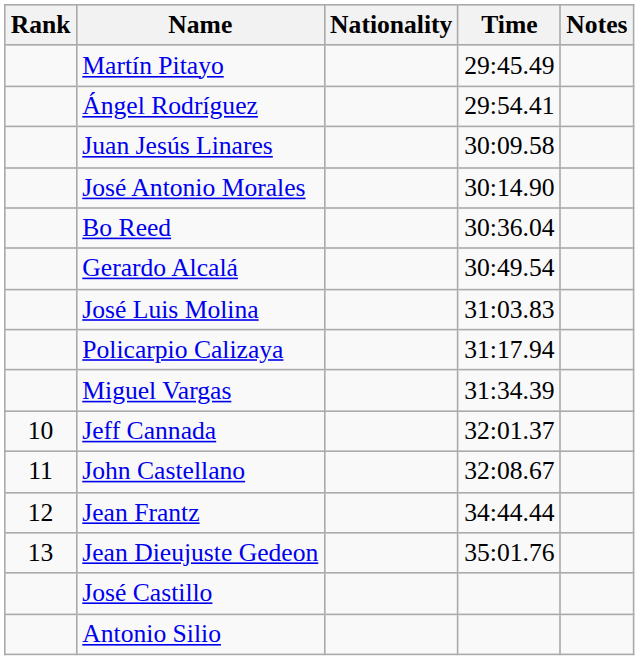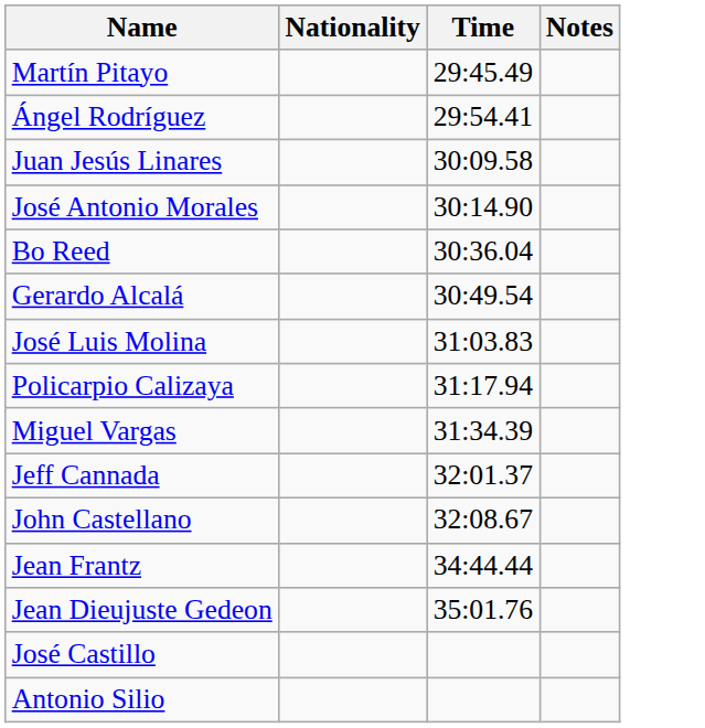 <table class="wikitable sortable" style="text-align:center">
 <tr>
-<th>Rank</th>
 <th>Name</th>
 <th>Nationality</th>
 <th>Time</th>
 <th>Notes</th>
 </tr>
 <tr>
-<td></td>
 <td align=left><a href='#'>Martín Pitayo</a></td>
 <td align=left></td>
 <td>29:45.49</td>
 <td></td>
 </tr>
 <tr>
-<td></td>
 <td align=left><a href='#'>Ángel Rodríguez</a></td>
 <td align=left></td>
 <td>29:54.41</td>
 <td></td>
 </tr>
 <tr>
-<td></td>
 <td align=left><a href='#'>Juan Jesús Linares</a></td>
 <td align=left></td>
 <td>30:09.58</td>
 <td></td>
 </tr>
 <tr>
-<td></td>
 <td align=left><a href='#'>José Antonio Morales</a></td>
 <td align=left></td>
 <td>30:14.90</td>
 <td></td>
 </tr>
 <tr>
-<td></td>
 <td align=left><a href='#'>Bo Reed</a></td>
 <td align=left></td>
 <td>30:36.04</td>
 <td></td>
 </tr>
 <tr>
-<td></td>
 <td align=left><a href='#'>Gerardo Alcalá</a></td>
 <td align=left></td>
 <td>30:49.54</td>
 <td></td>
 </tr>
 <tr>
-<td></td>
 <td align=left><a href='#'>José Luis Molina</a></td>
 <td align=left></td>
 <td>31:03.83</td>
 <td></td>
 </tr>
 <tr>
-<td></td>
 <td align=left><a href='#'>Policarpio Calizaya</a></td>
 <td align=left></td>
 <td>31:17.94</td>
 <td></td>
 </tr>
 <tr>
-<td></td>
 <td align=left><a href='#'>Miguel Vargas</a></td>
 <td align=left></td>
 <td>31:34.39</td>
 <td></td>
 </tr>
 <tr>
-<td>10</td>
 <td align=left><a href='#'>Jeff Cannada</a></td>
 <td align=left></td>
 <td>32:01.37</td>
 <td></td>
 </tr>
 <tr>
-<td>11</td>
 <td align=left><a href='#'>John Castellano</a></td>
 <td align=left></td>
 <td>32:08.67</td>
 <td></td>
 </tr>
 <tr>
-<td>12</td>
 <td align=left><a href='#'>Jean Frantz</a></td>
 <td align=left></td>
 <td>34:44.44</td>
 <td></td>
 </tr>
 <tr>
-<td>13</td>
 <td align=left><a href='#'>Jean Dieujuste Gedeon</a></td>
 <td align=left></td>
 <td>35:01.76</td>
 <td></td>
 </tr>
 <tr>
-<td></td>
 <td align=left><a href='#'>José Castillo</a></td>
 <td align=left></td>
 <td></td>
 <td></td>
 </tr>
 <tr>
-<td></td>
 <td align=left><a href='#'>Antonio Silio</a></td>
 <td align=left></td>
 <td></td>
 <td></td>
 </tr>
 </table>
